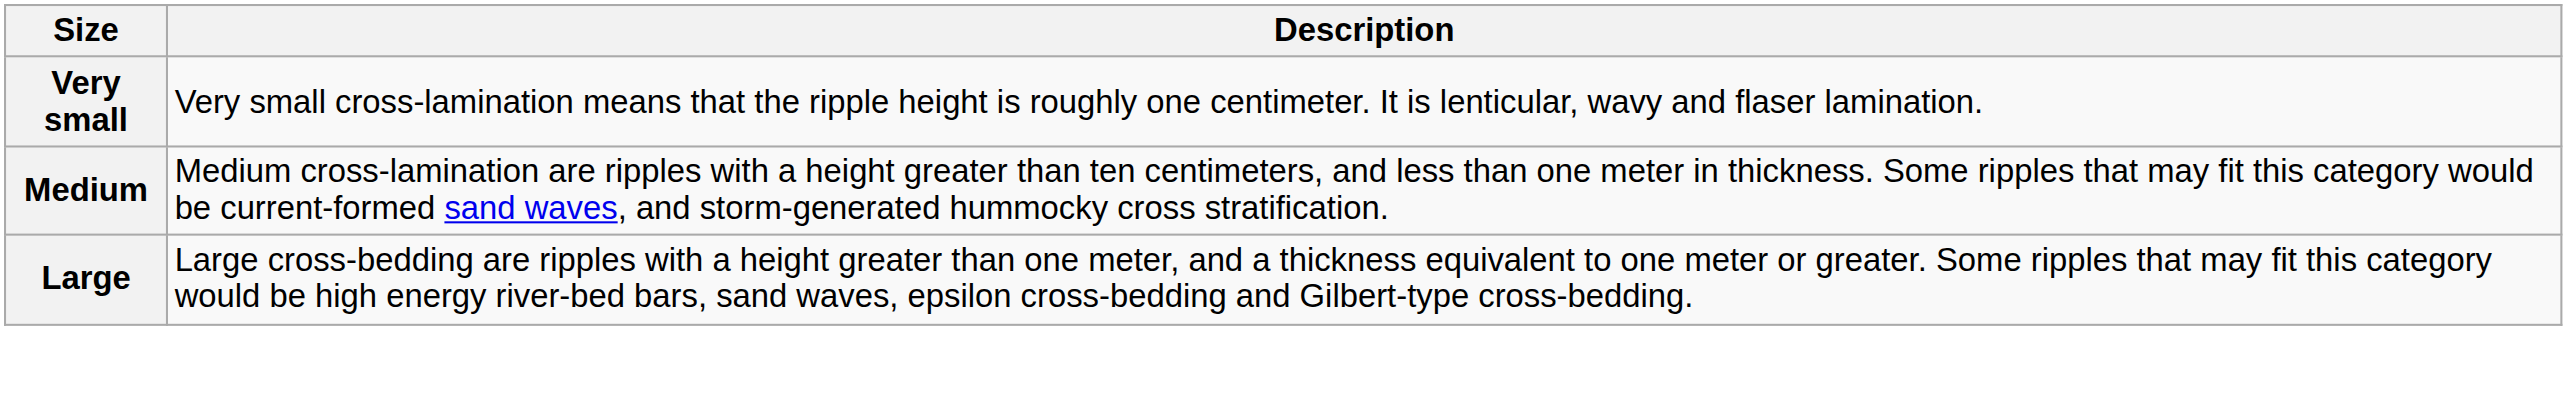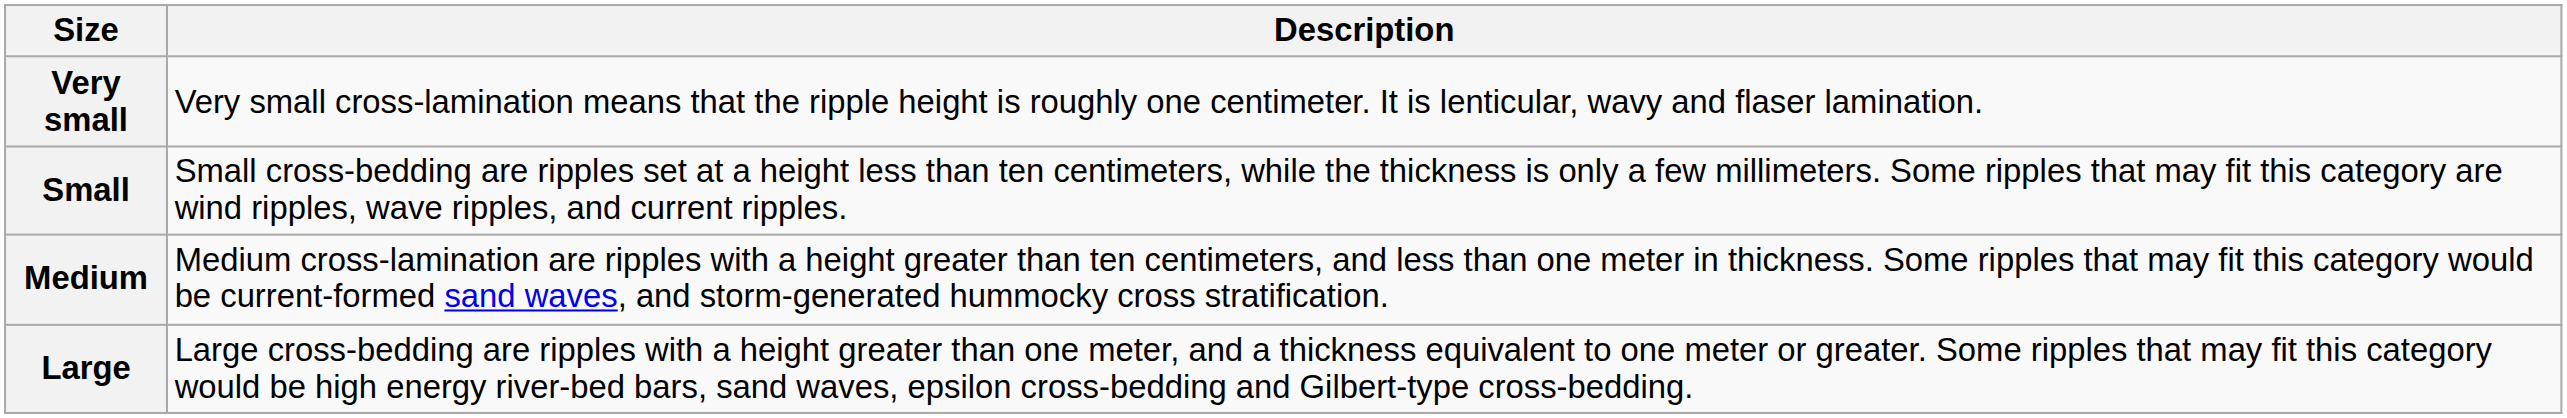 <table class="wikitable">
 <tr>
 <th>Size</th>
 <th>Description</th>
 </tr>
 <tr>
 <th>Very small</th>
 <td>Very small cross-lamination means that the ripple height is roughly one centimeter.  It is lenticular, wavy and flaser lamination.</td>
 </tr>
 <tr>
+<th>Small</th>
+<td>Small cross-bedding are ripples set at a height less than ten centimeters, while the thickness is only a few millimeters.  Some ripples that may fit this category are wind ripples, wave ripples, and current ripples.</td>
+</tr>
+<tr>
 <th>Medium</th>
 <td>Medium cross-lamination are ripples with a height greater than ten centimeters, and less than one meter in thickness.  Some ripples that may fit this category would be current-formed <a href='#'>sand waves</a>, and storm-generated hummocky cross stratification.</td>
 </tr>
 <tr>
 <th>Large</th>
 <td>Large cross-bedding are ripples with a height greater than one meter, and a thickness equivalent to one meter or greater.  Some ripples that may fit this category would be high energy river-bed bars, sand waves, epsilon cross-bedding and Gilbert-type cross-bedding.</td>
 </tr>
 </table>
